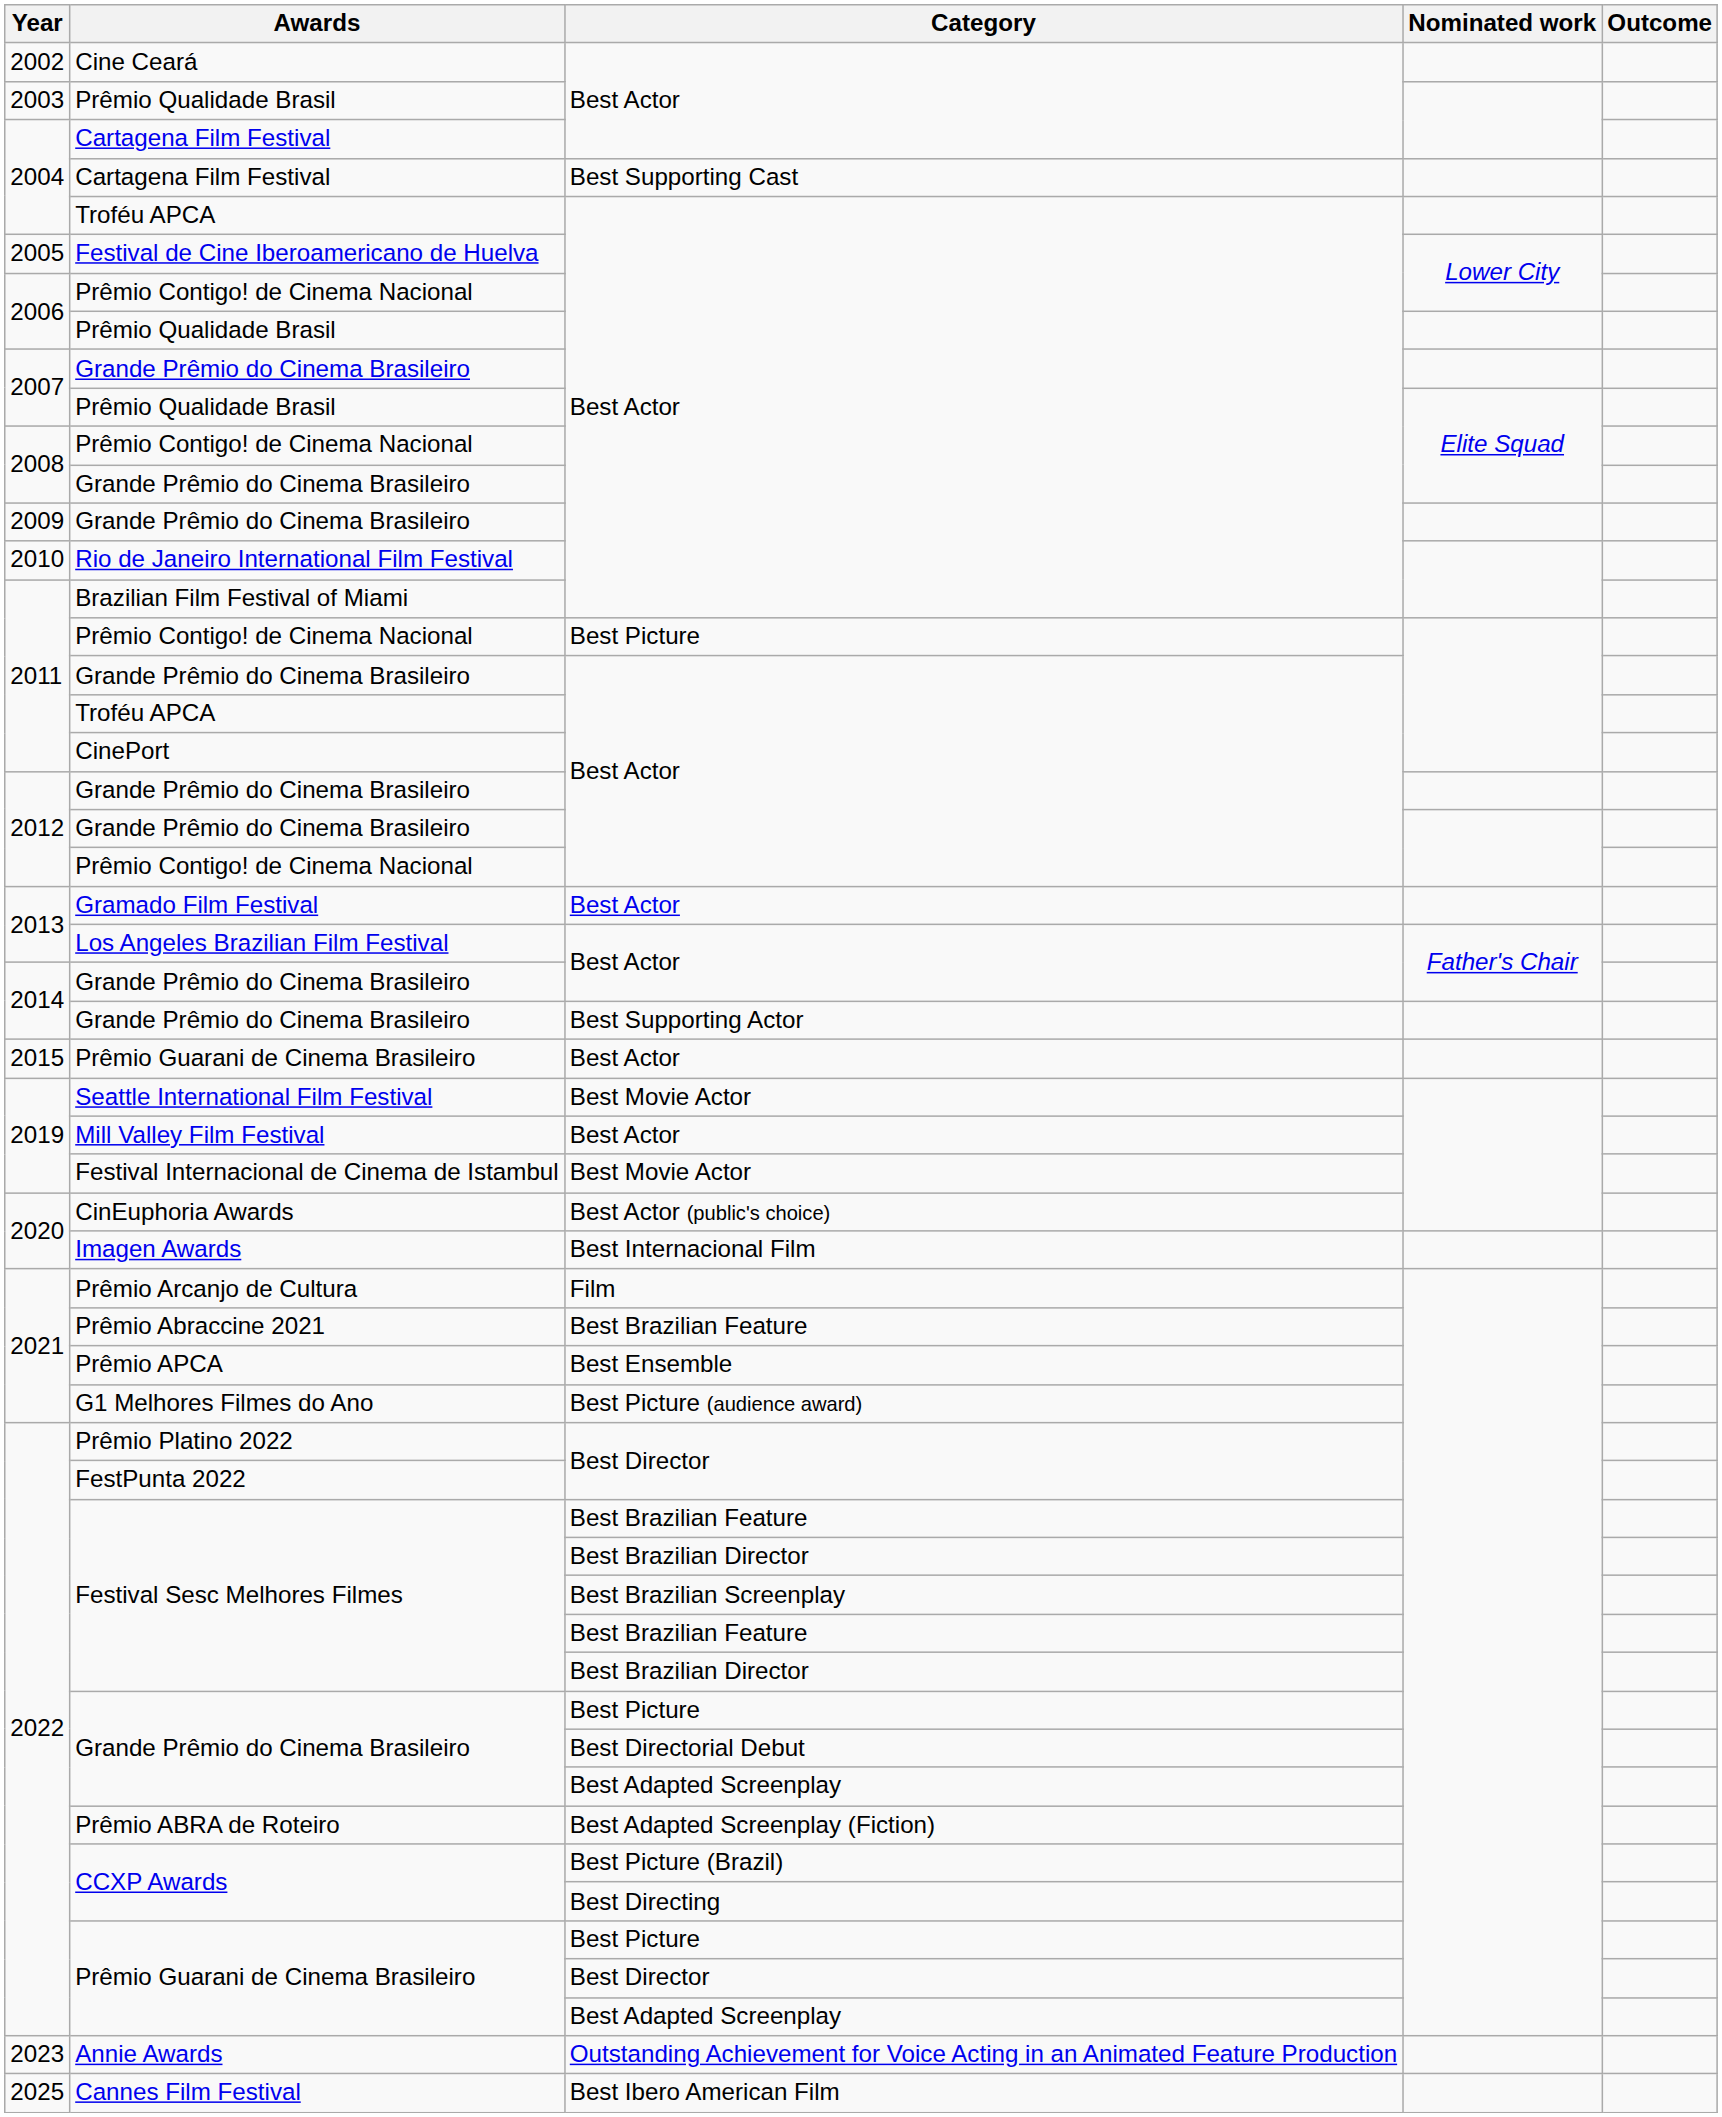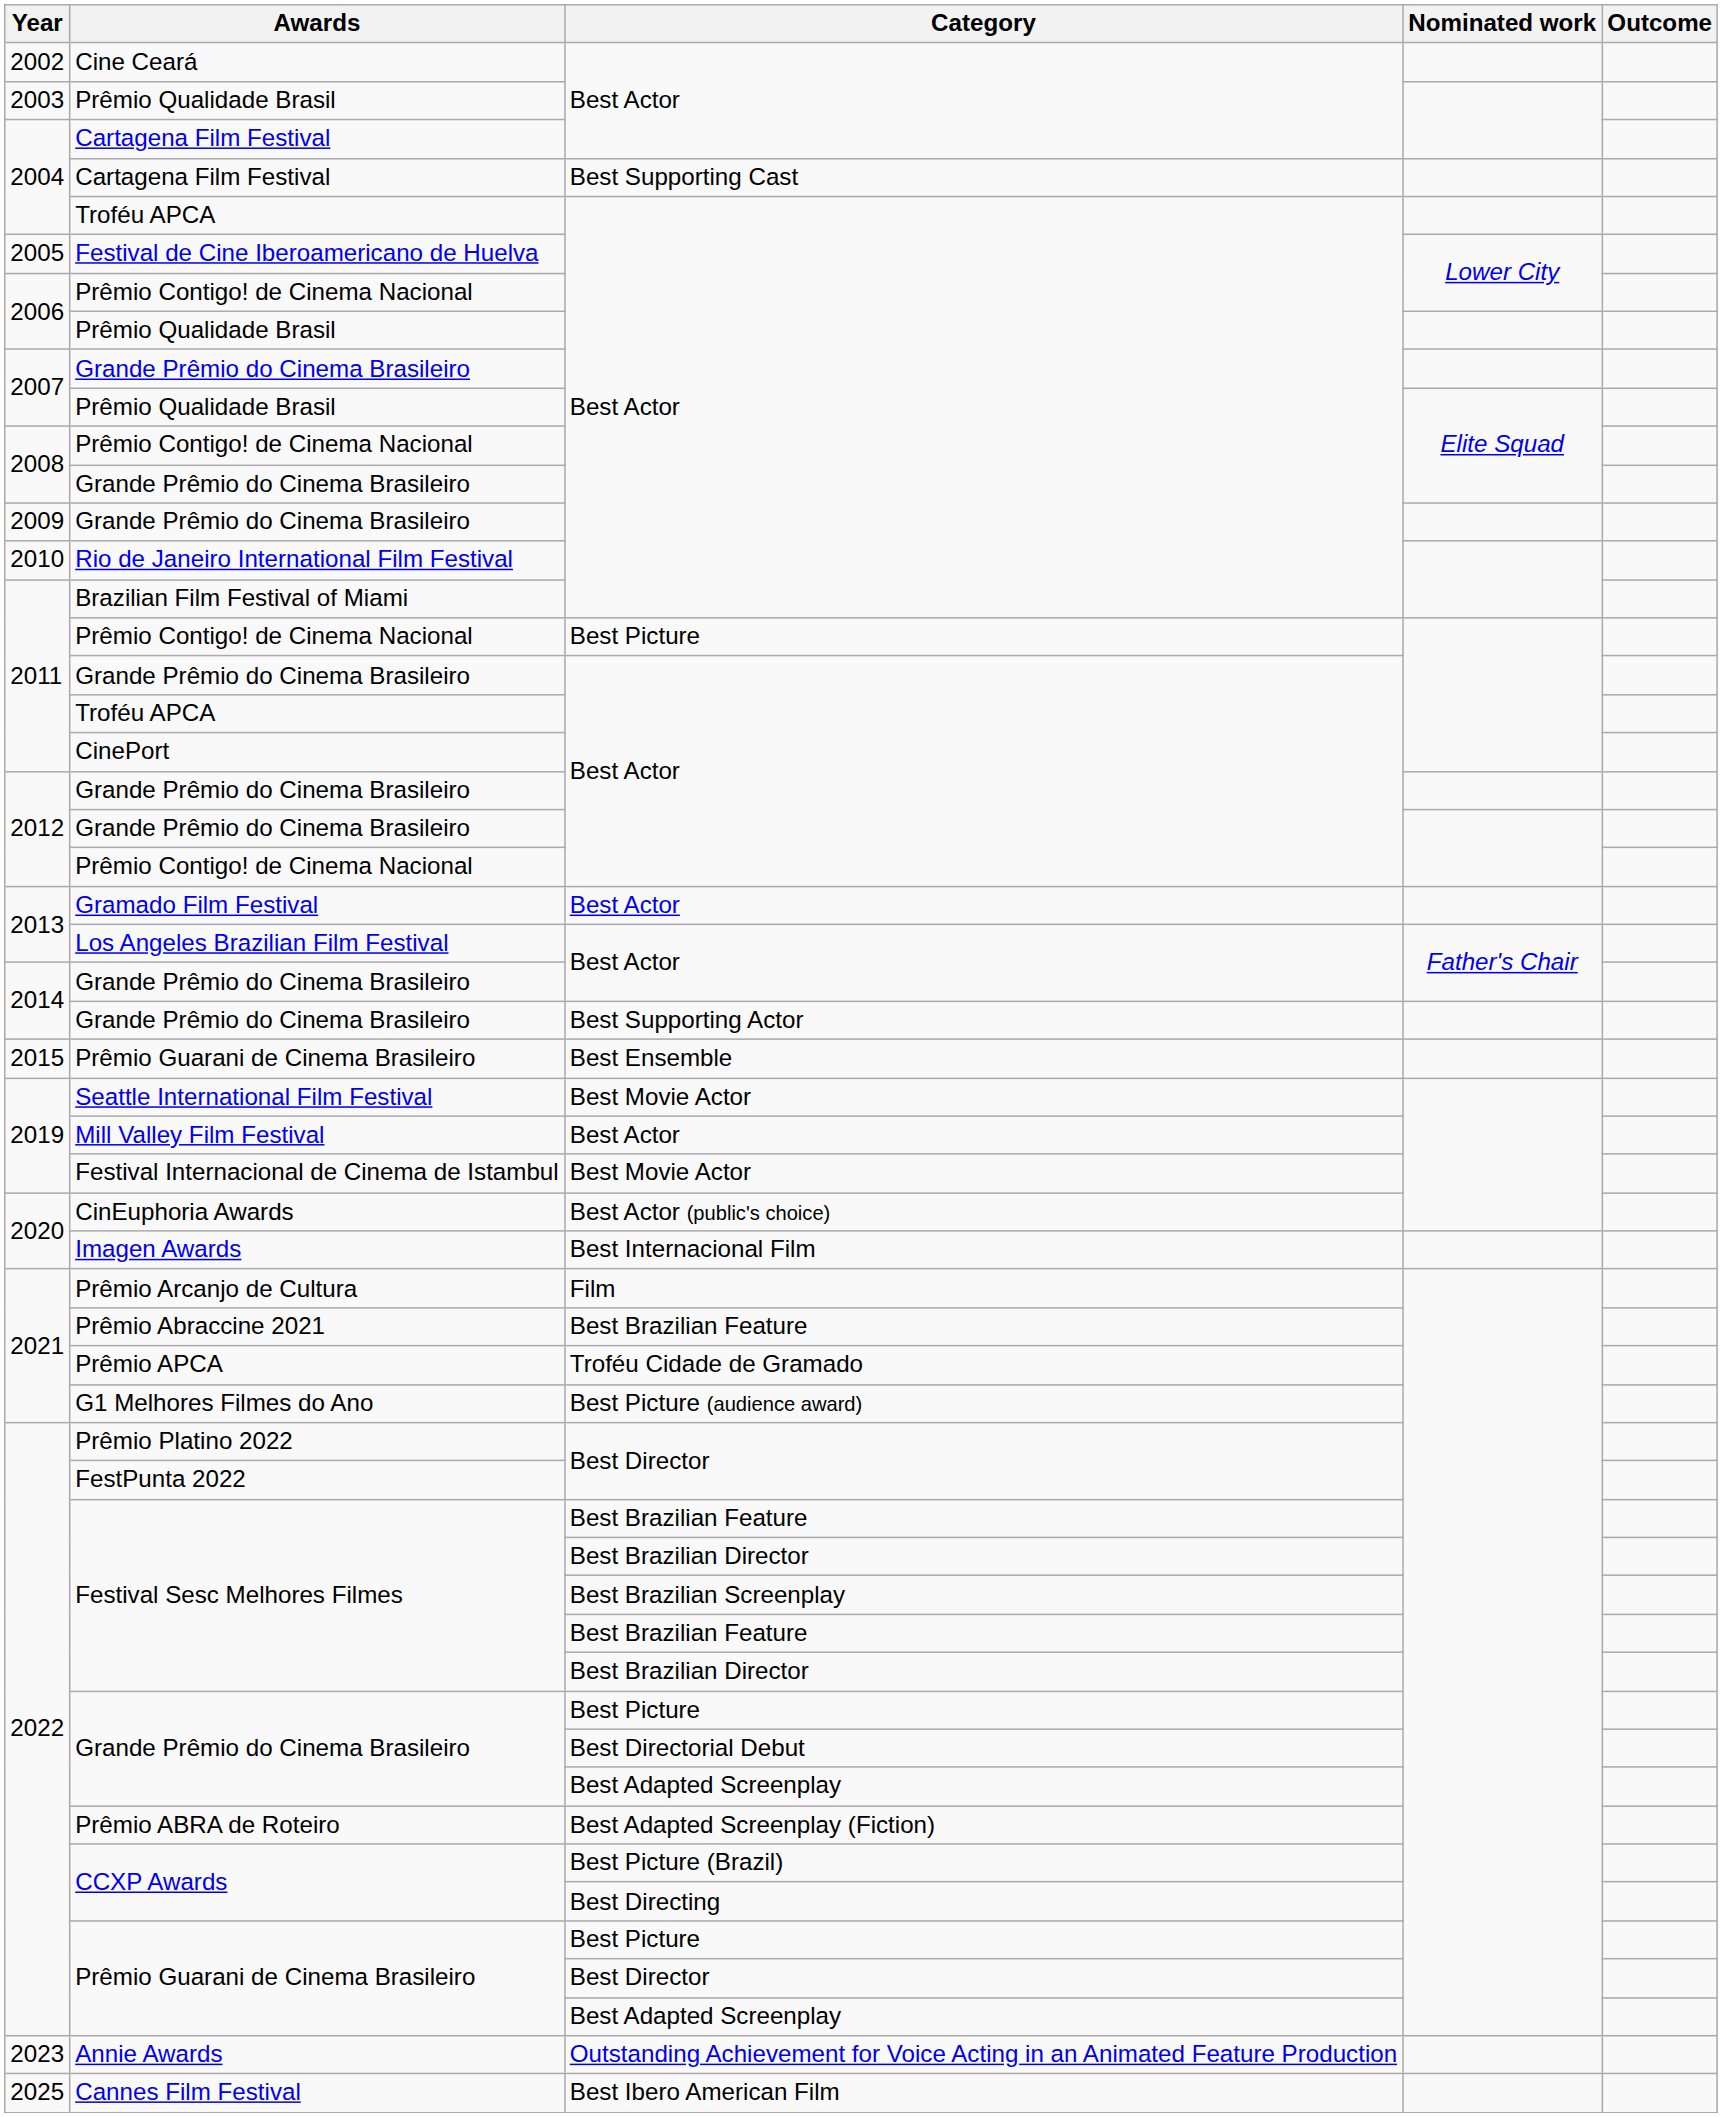 <table class="wikitable">
 <tr>
 <th>Year</th>
 <th>Awards</th>
 <th>Category</th>
 <th>Nominated work</th>
 <th>Outcome</th>
 </tr>
 <tr>
 <td>2002</td>
 <td>Cine Ceará</td>
 <td rowspan="3">Best Actor</td>
 <td></td>
 <td></td>
 </tr>
 <tr>
 <td>2003</td>
 <td>Prêmio Qualidade Brasil</td>
 <td rowspan="2"></td>
 <td></td>
 </tr>
 <tr>
 <td rowspan=3>2004</td>
 <td><a href='#'>Cartagena Film Festival</a></td>
 <td></td>
 </tr>
 <tr>
 <td>Cartagena Film Festival</td>
 <td>Best Supporting Cast</td>
 <td></td>
 <td></td>
 </tr>
 <tr>
 <td>Troféu APCA</td>
 <td rowspan="11">Best Actor</td>
 <td></td>
 <td></td>
 </tr>
 <tr>
 <td>2005</td>
 <td><a href='#'>Festival de Cine Iberoamericano de Huelva</a></td>
 <td rowspan="2" style="text-align:center;"><em><a href='#'>Lower City</a></em></td>
 <td></td>
 </tr>
 <tr>
 <td rowspan=2>2006</td>
 <td>Prêmio Contigo! de Cinema Nacional</td>
 <td></td>
 </tr>
 <tr>
 <td>Prêmio Qualidade Brasil</td>
 <td></td>
 <td></td>
 </tr>
 <tr>
 <td rowspan=2>2007</td>
 <td><a href='#'>Grande Prêmio do Cinema Brasileiro</a></td>
 <td></td>
 <td></td>
 </tr>
 <tr>
 <td>Prêmio Qualidade Brasil</td>
 <td rowspan="3" style="text-align:center;"><em><a href='#'>Elite Squad</a></em></td>
 <td></td>
 </tr>
 <tr>
 <td rowspan=2>2008</td>
 <td>Prêmio Contigo! de Cinema Nacional</td>
 <td></td>
 </tr>
 <tr>
 <td>Grande Prêmio do Cinema Brasileiro</td>
 <td></td>
 </tr>
 <tr>
 <td>2009</td>
 <td>Grande Prêmio do Cinema Brasileiro</td>
 <td></td>
 <td></td>
 </tr>
 <tr>
 <td>2010</td>
 <td><a href='#'>Rio de Janeiro International Film Festival</a></td>
 <td rowspan="2"></td>
 <td></td>
 </tr>
 <tr>
 <td rowspan= 5>2011</td>
 <td>Brazilian Film Festival of Miami</td>
 <td></td>
 </tr>
 <tr>
 <td>Prêmio Contigo! de Cinema Nacional</td>
 <td>Best Picture </td>
 <td rowspan="4"></td>
 <td></td>
 </tr>
 <tr>
 <td>Grande Prêmio do Cinema Brasileiro</td>
 <td rowspan="6">Best Actor</td>
 <td></td>
 </tr>
 <tr>
 <td>Troféu APCA</td>
 <td></td>
 </tr>
 <tr>
 <td>CinePort</td>
 <td></td>
 </tr>
 <tr>
 <td rowspan=3>2012</td>
 <td>Grande Prêmio do Cinema Brasileiro</td>
 <td></td>
 <td></td>
 </tr>
 <tr>
 <td>Grande Prêmio do Cinema Brasileiro</td>
 <td rowspan="2"></td>
 <td></td>
 </tr>
 <tr>
 <td>Prêmio Contigo! de Cinema Nacional</td>
 <td></td>
 </tr>
 <tr>
 <td rowspan=2>2013</td>
 <td><a href='#'>Gramado Film Festival</a></td>
 <td><a href='#'>Best Actor</a></td>
 <td></td>
 <td></td>
 </tr>
 <tr>
 <td><a href='#'>Los Angeles Brazilian Film Festival</a></td>
 <td rowspan="2">Best Actor</td>
 <td rowspan="2" style="text-align:center;"><em><a href='#'>Father's Chair</a></em></td>
 <td></td>
 </tr>
 <tr>
 <td rowspan=2>2014</td>
 <td>Grande Prêmio do Cinema Brasileiro</td>
 <td></td>
 </tr>
 <tr>
 <td>Grande Prêmio do Cinema Brasileiro</td>
 <td>Best Supporting Actor</td>
 <td></td>
 <td></td>
 </tr>
 <tr>
 <td>2015</td>
 <td>Prêmio Guarani de Cinema Brasileiro</td>
-<td>Best Actor</td>
+<td>Best Ensemble</td>
 <td></td>
 <td></td>
 </tr>
 <tr>
 <td rowspan=3>2019</td>
 <td><a href='#'>Seattle International Film Festival</a></td>
 <td>Best Movie Actor</td>
 <td rowspan=4></td>
 <td></td>
 </tr>
 <tr>
 <td><a href='#'>Mill Valley Film Festival</a></td>
 <td>Best Actor</td>
 <td></td>
 </tr>
 <tr>
 <td>Festival Internacional de Cinema de Istambul</td>
 <td>Best Movie Actor</td>
 <td></td>
 </tr>
 <tr>
 <td rowspan=2>2020</td>
 <td>CinEuphoria Awards</td>
 <td>Best Actor <small>(public's choice)</small></td>
 <td></td>
 </tr>
 <tr>
 <td><a href='#'>Imagen Awards</a></td>
 <td>Best Internacional Film</td>
 <td></td>
 <td></td>
 </tr>
 <tr>
 <td rowspan=4>2021</td>
 <td>Prêmio Arcanjo de Cultura</td>
 <td>Film</td>
 <td rowspan="20"></td>
 <td></td>
 </tr>
 <tr>
 <td>Prêmio Abraccine 2021</td>
 <td>Best Brazilian Feature </td>
 <td></td>
 </tr>
 <tr>
 <td>Prêmio APCA</td>
-<td>Best Ensemble</td>
+<td>Troféu Cidade de Gramado</td>
 <td></td>
 </tr>
 <tr>
 <td>G1 Melhores Filmes do Ano</td>
 <td>Best Picture <small>(audience award)</small></td>
 <td></td>
 </tr>
 <tr>
 <td rowspan="16">2022</td>
 <td>Prêmio Platino 2022</td>
 <td rowspan=2>Best Director</td>
 <td></td>
 </tr>
 <tr>
 <td>FestPunta 2022</td>
 <td></td>
 </tr>
 <tr>
 <td rowspan=5>Festival Sesc Melhores Filmes</td>
 <td>Best Brazilian Feature </td>
 <td></td>
 </tr>
 <tr>
 <td>Best Brazilian Director </td>
 <td></td>
 </tr>
 <tr>
 <td>Best Brazilian Screenplay </td>
 <td></td>
 </tr>
 <tr>
 <td>Best Brazilian Feature </td>
 <td></td>
 </tr>
 <tr>
 <td>Best Brazilian Director </td>
 <td></td>
 </tr>
 <tr>
 <td rowspan=3>Grande Prêmio do Cinema Brasileiro</td>
 <td>Best Picture</td>
 <td></td>
 </tr>
 <tr>
 <td>Best Directorial Debut</td>
 <td></td>
 </tr>
 <tr>
 <td>Best Adapted Screenplay</td>
 <td></td>
 </tr>
 <tr>
 <td>Prêmio ABRA de Roteiro</td>
 <td>Best Adapted Screenplay (Fiction)</td>
 <td></td>
 </tr>
 <tr>
 <td rowspan=2><a href='#'>CCXP Awards</a></td>
 <td>Best Picture (Brazil)</td>
 <td></td>
 </tr>
 <tr>
 <td>Best Directing</td>
 <td></td>
 </tr>
 <tr>
 <td rowspan=3>Prêmio Guarani de Cinema Brasileiro</td>
 <td>Best Picture</td>
 <td></td>
 </tr>
 <tr>
 <td>Best Director</td>
 <td></td>
 </tr>
 <tr>
 <td>Best Adapted Screenplay</td>
 <td></td>
 </tr>
 <tr>
 <td>2023</td>
 <td><a href='#'>Annie Awards</a></td>
 <td><a href='#'>Outstanding Achievement for Voice Acting in an Animated Feature Production</a></td>
 <td></td>
 <td></td>
 </tr>
 <tr>
 <td>2025</td>
 <td><a href='#'>Cannes Film Festival</a></td>
 <td>Best Ibero American Film</td>
 <td></td>
 <td></td>
 </tr>
 </table>
